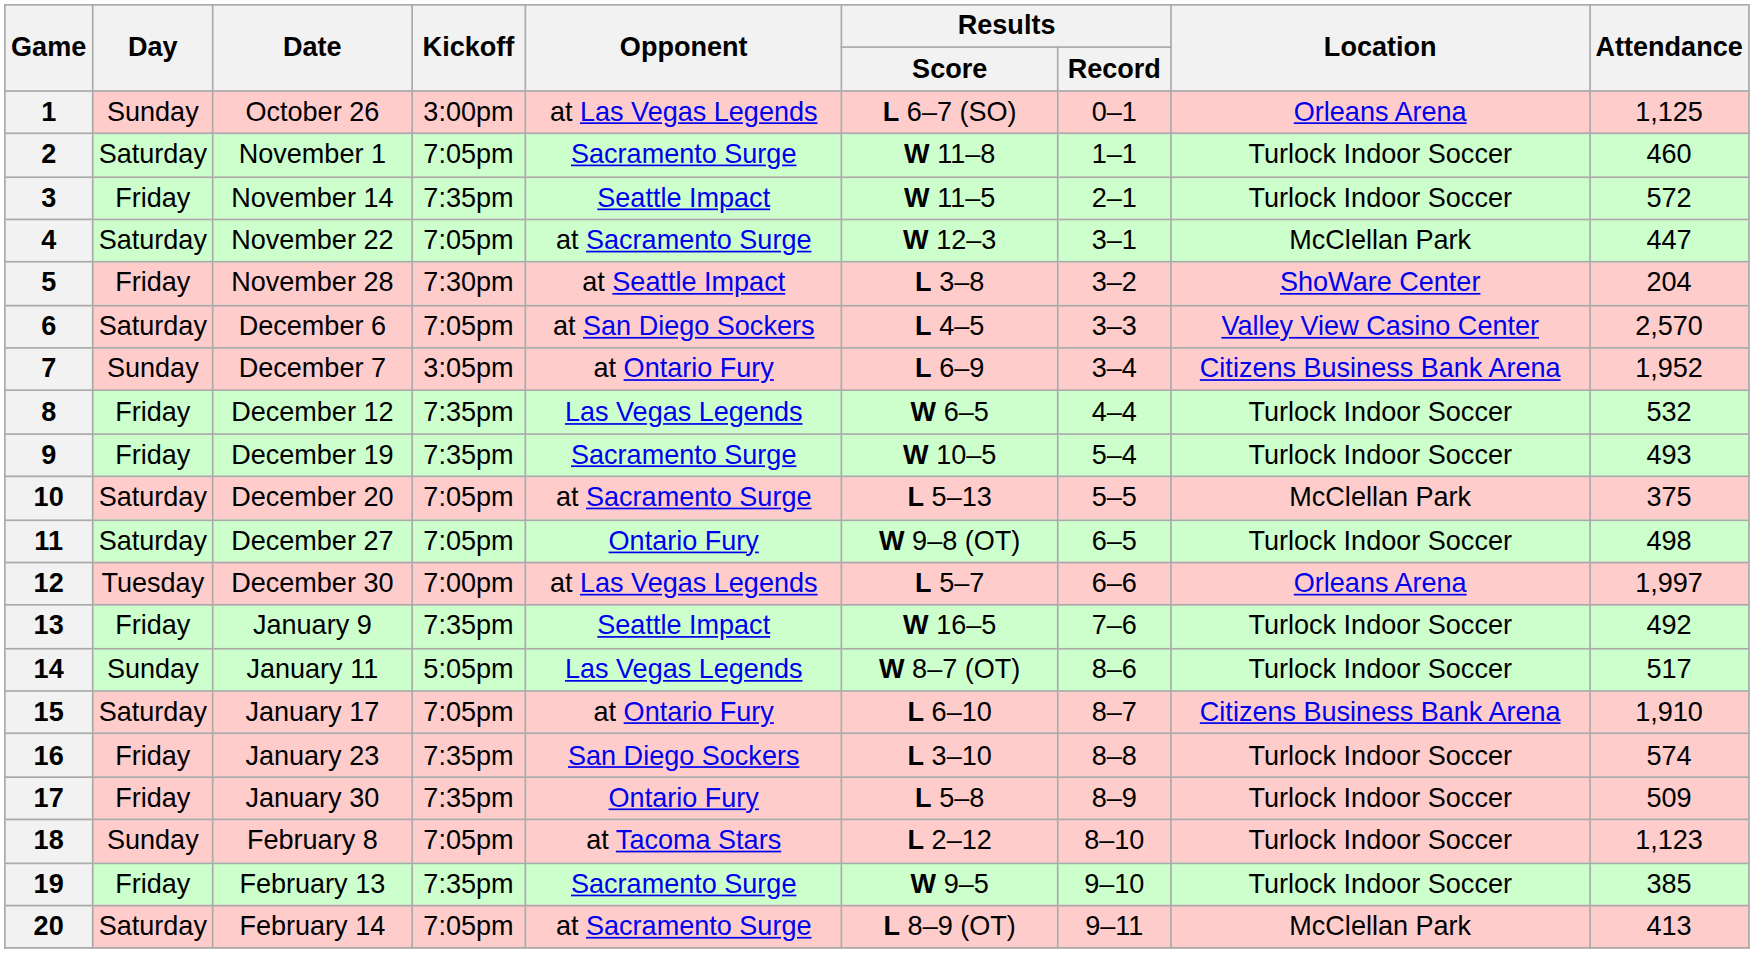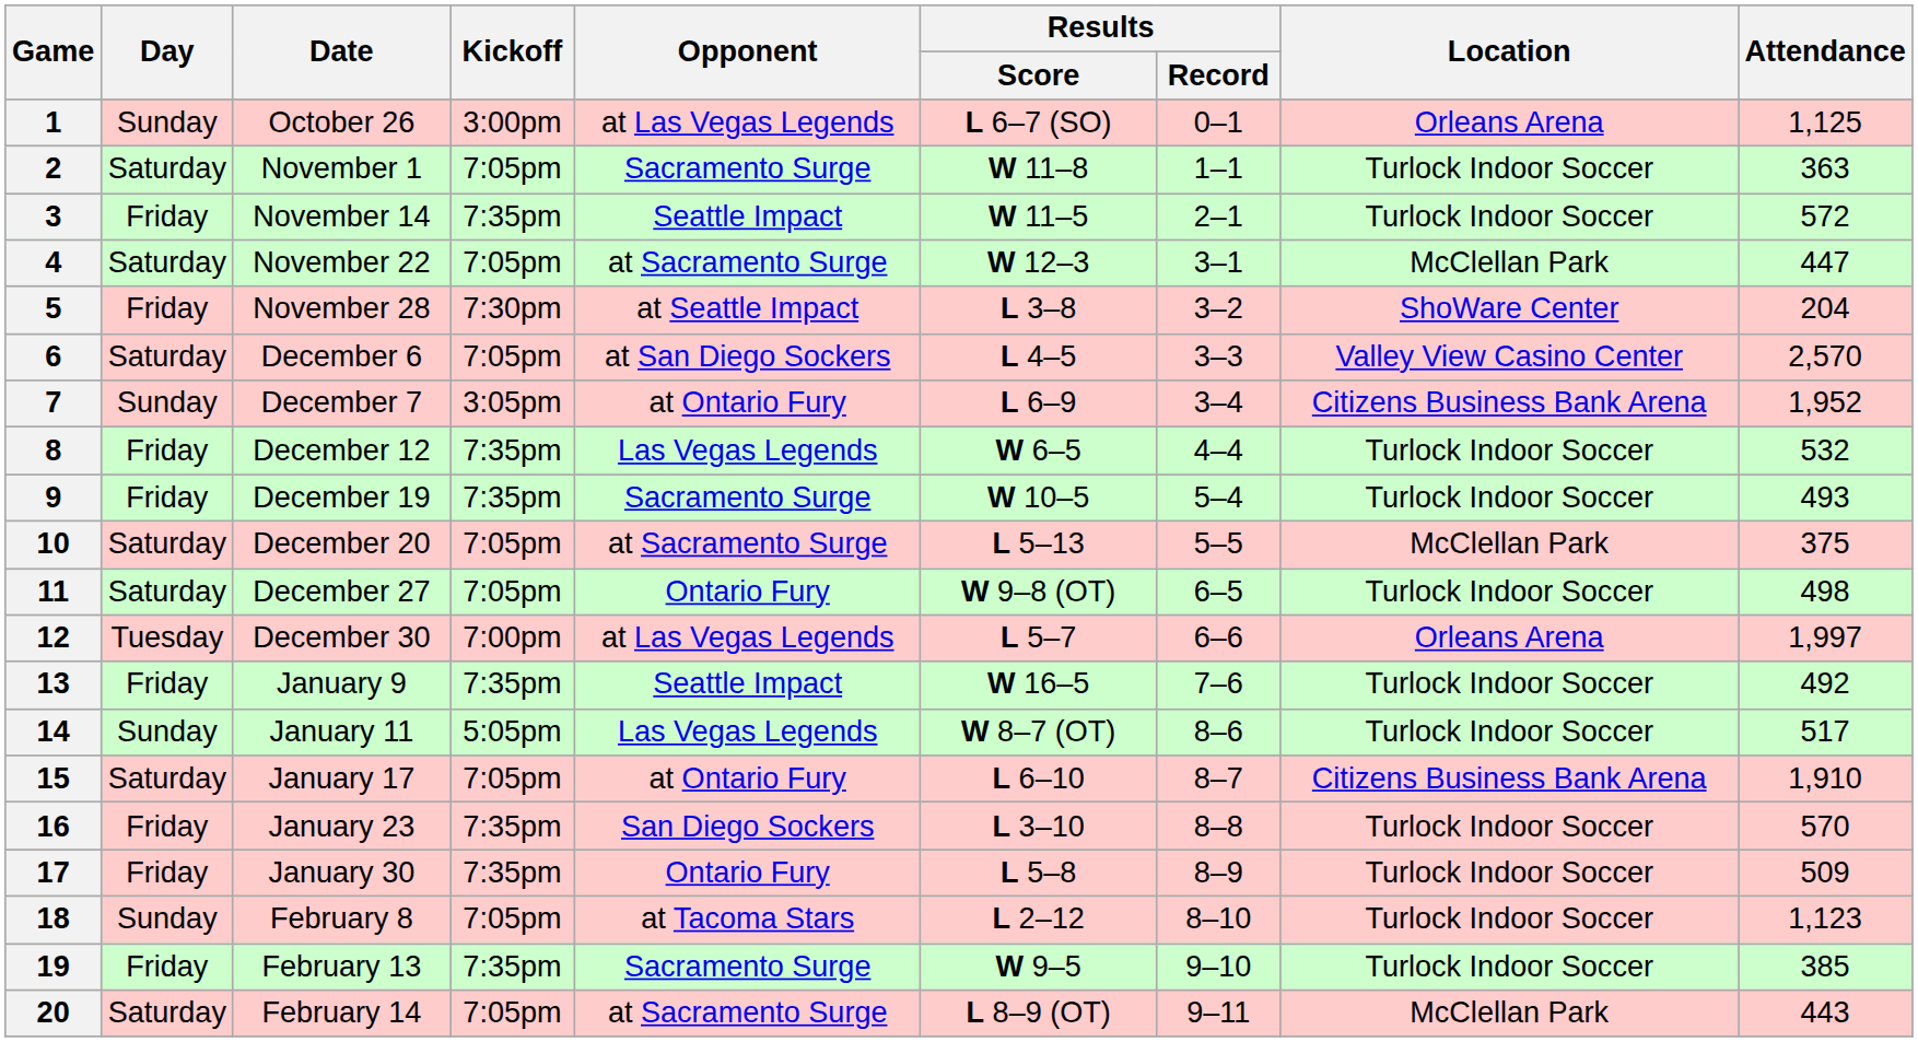 <table class="wikitable">
 <tr>
 <th rowspan="2" width="40">Game</th>
 <th rowspan="2" width="60">Day</th>
 <th rowspan="2" width="110">Date</th>
 <th rowspan="2" width="60">Kickoff</th>
 <th rowspan="2" width="180">Opponent</th>
 <th colspan="2" width="180">Results</th>
 <th rowspan="2" width="240">Location</th>
 <th rowspan="2" width="80">Attendance</th>
 </tr>
 <tr>
 <th width="120">Score</th>
 <th width="60">Record</th>
 </tr>
 <tr align="center" bgcolor="#FFCCCC">
 <th>1</th>
 <td>Sunday</td>
 <td>October 26</td>
 <td>3:00pm</td>
 <td>at <a href='#'>Las Vegas Legends</a></td>
 <td><strong>L</strong> 6–7 (SO)</td>
 <td>0–1</td>
 <td><a href='#'>Orleans Arena</a></td>
 <td>1,125</td>
 </tr>
 <tr align="center" bgcolor="#CCFFCC">
 <th>2</th>
 <td>Saturday</td>
 <td>November 1</td>
 <td>7:05pm</td>
 <td><a href='#'>Sacramento Surge</a></td>
 <td><strong>W</strong> 11–8</td>
 <td>1–1</td>
 <td>Turlock Indoor Soccer</td>
-<td>460</td>
+<td>363</td>
 </tr>
 <tr align="center" bgcolor="#CCFFCC">
 <th>3</th>
 <td>Friday</td>
 <td>November 14</td>
 <td>7:35pm</td>
 <td><a href='#'>Seattle Impact</a></td>
 <td><strong>W</strong> 11–5</td>
 <td>2–1</td>
 <td>Turlock Indoor Soccer</td>
 <td>572</td>
 </tr>
 <tr align="center" bgcolor="#CCFFCC">
 <th>4</th>
 <td>Saturday</td>
 <td>November 22</td>
 <td>7:05pm</td>
 <td>at <a href='#'>Sacramento Surge</a></td>
 <td><strong>W</strong> 12–3</td>
 <td>3–1</td>
 <td>McClellan Park</td>
 <td>447</td>
 </tr>
 <tr align="center" bgcolor="#FFCCCC">
 <th>5</th>
 <td>Friday</td>
 <td>November 28</td>
 <td>7:30pm</td>
 <td>at <a href='#'>Seattle Impact</a></td>
 <td><strong>L</strong> 3–8</td>
 <td>3–2</td>
 <td><a href='#'>ShoWare Center</a></td>
 <td>204</td>
 </tr>
 <tr align="center" bgcolor="#FFCCCC">
 <th>6</th>
 <td>Saturday</td>
 <td>December 6</td>
 <td>7:05pm</td>
 <td>at <a href='#'>San Diego Sockers</a></td>
 <td><strong>L</strong> 4–5</td>
 <td>3–3</td>
 <td><a href='#'>Valley View Casino Center</a></td>
 <td>2,570</td>
 </tr>
 <tr align="center" bgcolor="#FFCCCC">
 <th>7</th>
 <td>Sunday</td>
 <td>December 7</td>
 <td>3:05pm</td>
 <td>at <a href='#'>Ontario Fury</a></td>
 <td><strong>L</strong> 6–9</td>
 <td>3–4</td>
 <td><a href='#'>Citizens Business Bank Arena</a></td>
 <td>1,952</td>
 </tr>
 <tr align="center" bgcolor="#CCFFCC">
 <th>8</th>
 <td>Friday</td>
 <td>December 12</td>
 <td>7:35pm</td>
 <td><a href='#'>Las Vegas Legends</a></td>
 <td><strong>W</strong> 6–5</td>
 <td>4–4</td>
 <td>Turlock Indoor Soccer</td>
 <td>532</td>
 </tr>
 <tr align="center" bgcolor="#CCFFCC">
 <th>9</th>
 <td>Friday</td>
 <td>December 19</td>
 <td>7:35pm</td>
 <td><a href='#'>Sacramento Surge</a></td>
 <td><strong>W</strong> 10–5</td>
 <td>5–4</td>
 <td>Turlock Indoor Soccer</td>
 <td>493</td>
 </tr>
 <tr align="center" bgcolor="#FFCCCC">
 <th>10</th>
 <td>Saturday</td>
 <td>December 20</td>
 <td>7:05pm</td>
 <td>at <a href='#'>Sacramento Surge</a></td>
 <td><strong>L</strong> 5–13</td>
 <td>5–5</td>
 <td>McClellan Park</td>
 <td>375</td>
 </tr>
 <tr align="center" bgcolor="#CCFFCC">
 <th>11</th>
 <td>Saturday</td>
 <td>December 27</td>
 <td>7:05pm</td>
 <td><a href='#'>Ontario Fury</a></td>
 <td><strong>W</strong> 9–8 (OT)</td>
 <td>6–5</td>
 <td>Turlock Indoor Soccer</td>
 <td>498</td>
 </tr>
 <tr align="center" bgcolor="#FFCCCC">
 <th>12</th>
 <td>Tuesday</td>
 <td>December 30</td>
 <td>7:00pm</td>
 <td>at <a href='#'>Las Vegas Legends</a></td>
 <td><strong>L</strong> 5–7</td>
 <td>6–6</td>
 <td><a href='#'>Orleans Arena</a></td>
 <td>1,997</td>
 </tr>
 <tr align="center" bgcolor="#CCFFCC">
 <th>13</th>
 <td>Friday</td>
 <td>January 9</td>
 <td>7:35pm</td>
 <td><a href='#'>Seattle Impact</a></td>
 <td><strong>W</strong> 16–5</td>
 <td>7–6</td>
 <td>Turlock Indoor Soccer</td>
 <td>492</td>
 </tr>
 <tr align="center" bgcolor="#CCFFCC">
 <th>14</th>
 <td>Sunday</td>
 <td>January 11</td>
 <td>5:05pm</td>
 <td><a href='#'>Las Vegas Legends</a></td>
 <td><strong>W</strong> 8–7 (OT)</td>
 <td>8–6</td>
 <td>Turlock Indoor Soccer</td>
 <td>517</td>
 </tr>
 <tr align="center" bgcolor="#FFCCCC">
 <th>15</th>
 <td>Saturday</td>
 <td>January 17</td>
 <td>7:05pm</td>
 <td>at <a href='#'>Ontario Fury</a></td>
 <td><strong>L</strong> 6–10</td>
 <td>8–7</td>
 <td><a href='#'>Citizens Business Bank Arena</a></td>
 <td>1,910</td>
 </tr>
 <tr align="center" bgcolor="#FFCCCC">
 <th>16</th>
 <td>Friday</td>
 <td>January 23</td>
 <td>7:35pm</td>
 <td><a href='#'>San Diego Sockers</a></td>
 <td><strong>L</strong> 3–10</td>
 <td>8–8</td>
 <td>Turlock Indoor Soccer</td>
-<td>574</td>
+<td>570</td>
 </tr>
 <tr align="center" bgcolor="#FFCCCC">
 <th>17</th>
 <td>Friday</td>
 <td>January 30</td>
 <td>7:35pm</td>
 <td><a href='#'>Ontario Fury</a></td>
 <td><strong>L</strong> 5–8</td>
 <td>8–9</td>
 <td>Turlock Indoor Soccer</td>
 <td>509</td>
 </tr>
 <tr align="center" bgcolor="#FFCCCC">
 <th>18</th>
 <td>Sunday</td>
 <td>February 8</td>
 <td>7:05pm</td>
 <td>at <a href='#'>Tacoma Stars</a></td>
 <td><strong>L</strong> 2–12</td>
 <td>8–10</td>
 <td>Turlock Indoor Soccer</td>
 <td>1,123</td>
 </tr>
 <tr align="center" bgcolor="#CCFFCC">
 <th>19</th>
 <td>Friday</td>
 <td>February 13</td>
 <td>7:35pm</td>
 <td><a href='#'>Sacramento Surge</a></td>
 <td><strong>W</strong> 9–5</td>
 <td>9–10</td>
 <td>Turlock Indoor Soccer</td>
 <td>385</td>
 </tr>
 <tr align="center" bgcolor="#FFCCCC">
 <th>20</th>
 <td>Saturday</td>
 <td>February 14</td>
 <td>7:05pm</td>
 <td>at <a href='#'>Sacramento Surge</a></td>
 <td><strong>L</strong> 8–9 (OT)</td>
 <td>9–11</td>
 <td>McClellan Park</td>
-<td>413</td>
+<td>443</td>
 </tr>
 </table>
